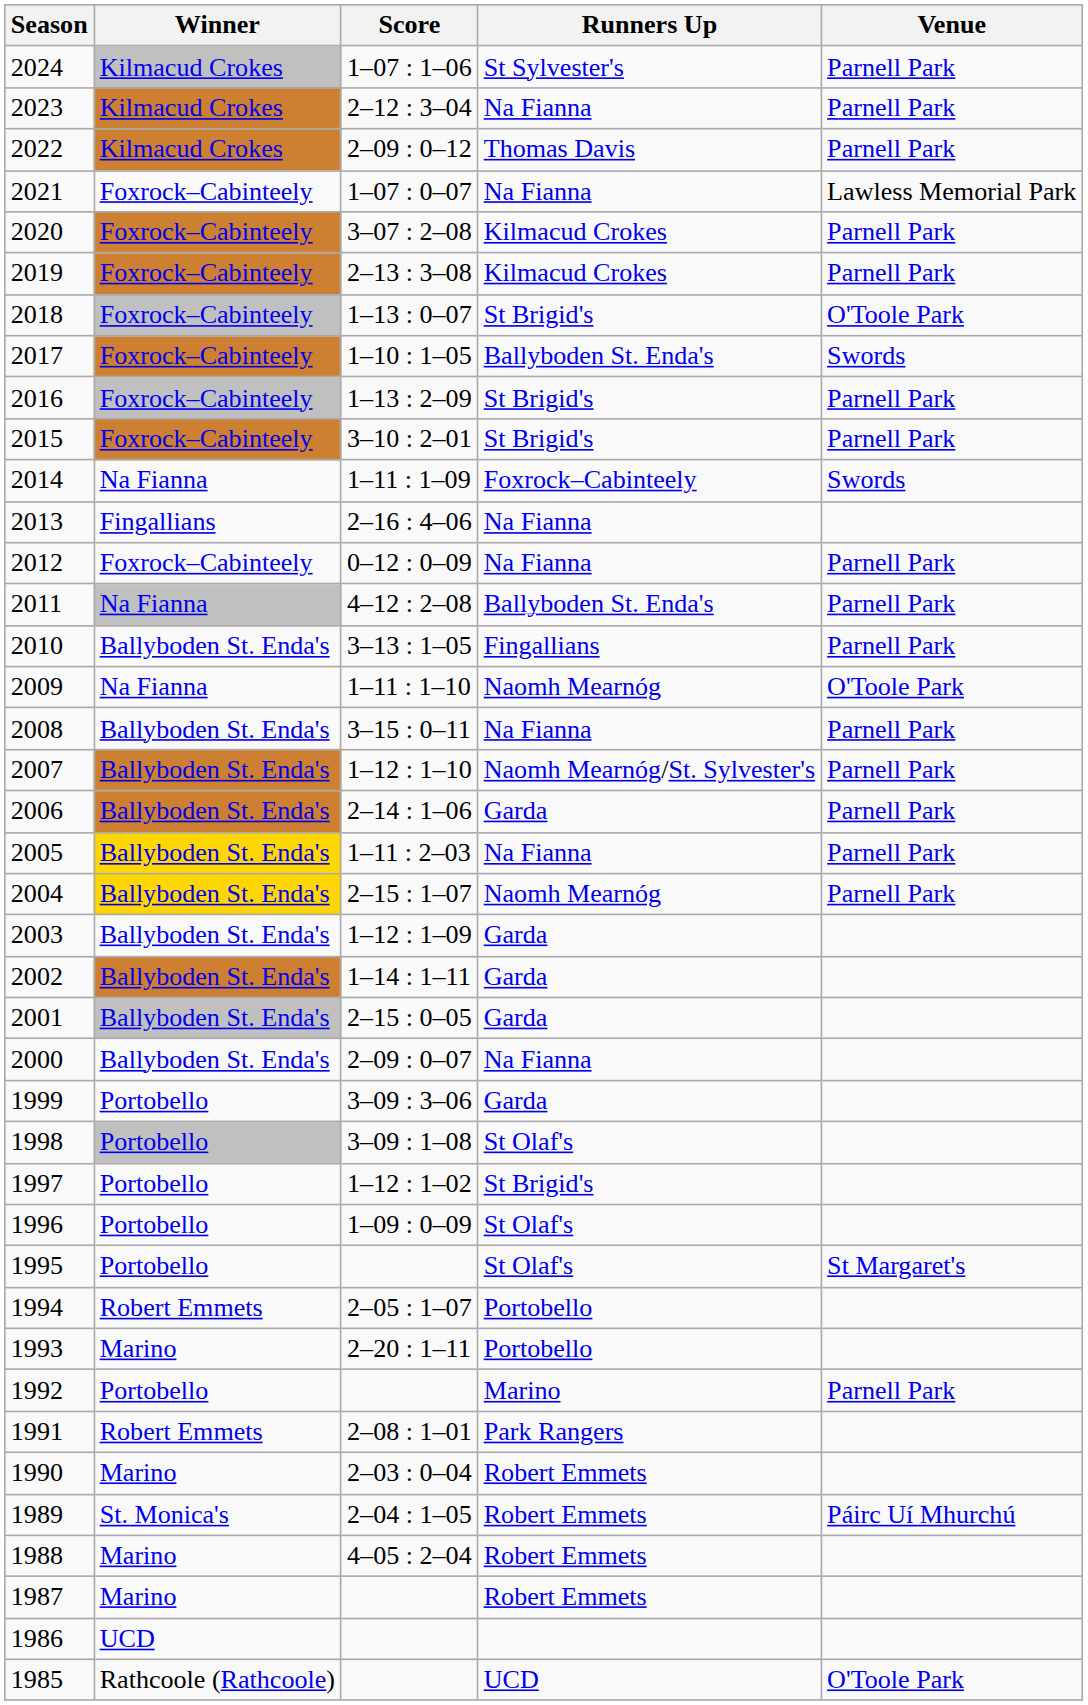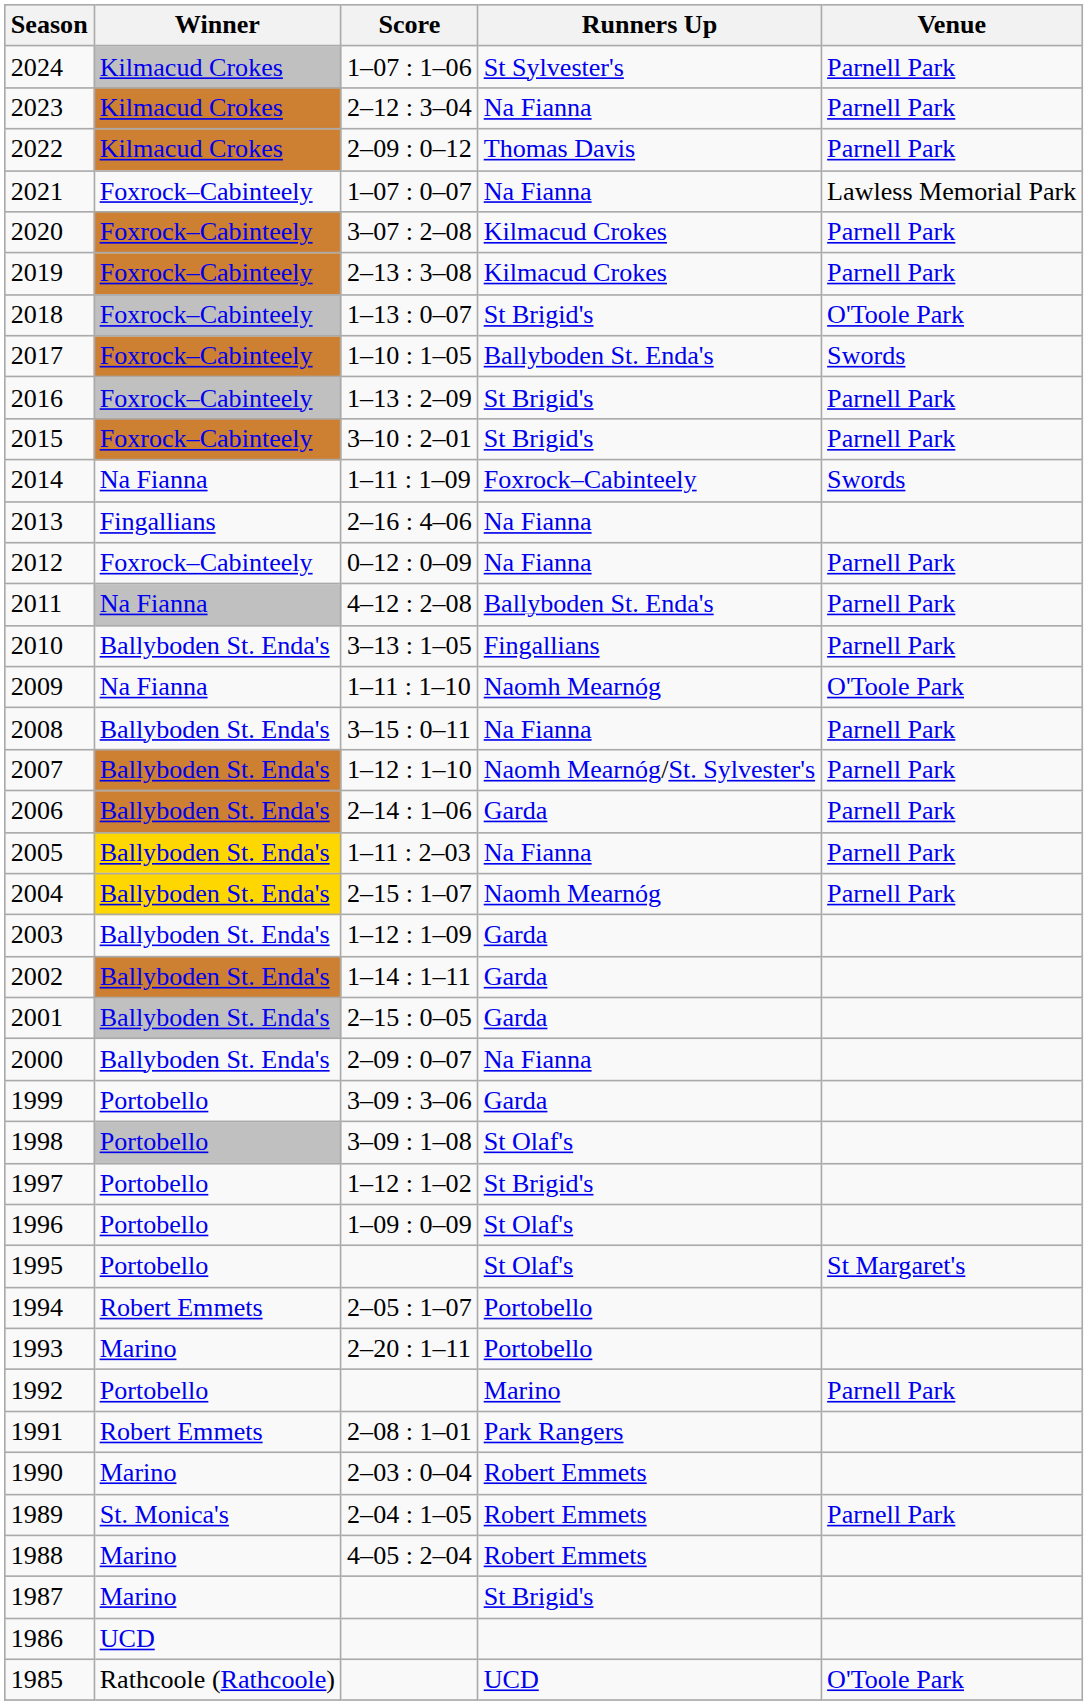 <table class="wikitable collapsible">
 <tr>
 <th>Season</th>
 <th>Winner</th>
 <th>Score</th>
 <th>Runners Up</th>
 <th>Venue</th>
 </tr>
 <tr>
 <td>2024</td>
 <td style="background-color:#C0C0C0"><a href='#'>Kilmacud Crokes</a></td>
 <td>1–07 : 1–06</td>
 <td><a href='#'>St Sylvester's</a></td>
 <td><a href='#'>Parnell Park</a></td>
 </tr>
 <tr>
 <td>2023</td>
 <td style="background-color:#CD7F32"><a href='#'>Kilmacud Crokes</a></td>
 <td>2–12 : 3–04</td>
 <td><a href='#'>Na Fianna</a></td>
 <td><a href='#'>Parnell Park</a></td>
 </tr>
 <tr>
 <td>2022</td>
 <td style="background-color:#CD7F32"><a href='#'>Kilmacud Crokes</a></td>
 <td>2–09 : 0–12</td>
 <td><a href='#'>Thomas Davis</a></td>
 <td><a href='#'>Parnell Park</a></td>
 </tr>
 <tr>
 <td>2021</td>
 <td><a href='#'>Foxrock–Cabinteely</a></td>
 <td>1–07 : 0–07</td>
 <td><a href='#'>Na Fianna</a></td>
 <td>Lawless Memorial Park</td>
 </tr>
 <tr>
 <td>2020</td>
 <td style="background-color:#CD7F32"><a href='#'>Foxrock–Cabinteely</a></td>
 <td>3–07 : 2–08</td>
 <td><a href='#'>Kilmacud Crokes</a></td>
 <td><a href='#'>Parnell Park</a></td>
 </tr>
 <tr>
 <td>2019</td>
 <td style="background-color:#CD7F32"><a href='#'>Foxrock–Cabinteely</a></td>
 <td>2–13 : 3–08</td>
 <td><a href='#'>Kilmacud Crokes</a></td>
 <td><a href='#'>Parnell Park</a></td>
 </tr>
 <tr>
 <td>2018</td>
 <td style="background-color:#C0C0C0"><a href='#'>Foxrock–Cabinteely</a></td>
 <td>1–13 : 0–07</td>
 <td><a href='#'>St Brigid's</a></td>
 <td><a href='#'>O'Toole Park</a></td>
 </tr>
 <tr>
 <td>2017</td>
 <td style="background-color:#CD7F32"><a href='#'>Foxrock–Cabinteely</a></td>
 <td>1–10 : 1–05</td>
 <td><a href='#'>Ballyboden St. Enda's</a></td>
 <td><a href='#'>Swords</a></td>
 </tr>
 <tr>
 <td>2016</td>
 <td style="background-color:#C0C0C0"><a href='#'>Foxrock–Cabinteely</a></td>
 <td>1–13 : 2–09</td>
 <td><a href='#'>St Brigid's</a></td>
 <td><a href='#'>Parnell Park</a></td>
 </tr>
 <tr>
 <td>2015</td>
 <td style="background-color:#CD7F32"><a href='#'>Foxrock–Cabinteely</a></td>
 <td>3–10 : 2–01</td>
 <td><a href='#'>St Brigid's</a></td>
 <td><a href='#'>Parnell Park</a></td>
 </tr>
 <tr>
 <td>2014</td>
 <td><a href='#'>Na Fianna</a></td>
 <td>1–11 : 1–09</td>
 <td><a href='#'>Foxrock–Cabinteely</a></td>
 <td><a href='#'>Swords</a></td>
 </tr>
 <tr>
 <td>2013</td>
 <td><a href='#'>Fingallians</a></td>
 <td>2–16 : 4–06</td>
 <td><a href='#'>Na Fianna</a></td>
 <td></td>
 </tr>
 <tr>
 <td>2012</td>
 <td><a href='#'>Foxrock–Cabinteely</a></td>
 <td>0–12 : 0–09</td>
 <td><a href='#'>Na Fianna</a></td>
 <td><a href='#'>Parnell Park</a></td>
 </tr>
 <tr>
 <td>2011</td>
 <td style="background-color:#C0C0C0"><a href='#'>Na Fianna</a></td>
 <td>4–12 : 2–08</td>
 <td><a href='#'>Ballyboden St. Enda's</a></td>
 <td><a href='#'>Parnell Park</a></td>
 </tr>
 <tr>
 <td>2010</td>
 <td><a href='#'>Ballyboden St. Enda's</a></td>
 <td>3–13 : 1–05</td>
 <td><a href='#'>Fingallians</a></td>
 <td><a href='#'>Parnell Park</a></td>
 </tr>
 <tr>
 <td>2009</td>
 <td><a href='#'>Na Fianna</a></td>
 <td>1–11 : 1–10</td>
 <td><a href='#'>Naomh Mearnóg</a></td>
 <td><a href='#'>O'Toole Park</a></td>
 </tr>
 <tr>
 <td>2008</td>
 <td><a href='#'>Ballyboden St. Enda's</a></td>
 <td>3–15 : 0–11</td>
 <td><a href='#'>Na Fianna</a></td>
 <td><a href='#'>Parnell Park</a></td>
 </tr>
 <tr>
 <td>2007</td>
 <td style="background-color:#CD7F32"><a href='#'>Ballyboden St. Enda's</a></td>
 <td>1–12 : 1–10</td>
 <td><a href='#'>Naomh Mearnóg</a>/<a href='#'>St. Sylvester's</a></td>
 <td><a href='#'>Parnell Park</a></td>
 </tr>
 <tr>
 <td>2006</td>
 <td style="background-color:#CD7F32"><a href='#'>Ballyboden St. Enda's</a></td>
 <td>2–14 : 1–06</td>
 <td><a href='#'>Garda</a></td>
 <td><a href='#'>Parnell Park</a></td>
 </tr>
 <tr>
 <td>2005</td>
 <td style="background-color:#FFD700"><a href='#'>Ballyboden St. Enda's</a></td>
 <td>1–11 : 2–03</td>
 <td><a href='#'>Na Fianna</a></td>
 <td><a href='#'>Parnell Park</a></td>
 </tr>
 <tr>
 <td>2004</td>
 <td style="background-color:#FFD700"><a href='#'>Ballyboden St. Enda's</a></td>
 <td>2–15 : 1–07</td>
 <td><a href='#'>Naomh Mearnóg</a></td>
 <td><a href='#'>Parnell Park</a></td>
 </tr>
 <tr>
 <td>2003</td>
 <td><a href='#'>Ballyboden St. Enda's</a></td>
 <td>1–12 : 1–09</td>
 <td><a href='#'>Garda</a></td>
 <td></td>
 </tr>
 <tr>
 <td>2002</td>
 <td style="background-color:#CD7F32"><a href='#'>Ballyboden St. Enda's</a></td>
 <td>1–14 : 1–11</td>
 <td><a href='#'>Garda</a></td>
 <td></td>
 </tr>
 <tr>
 <td>2001</td>
 <td style="background-color:#C0C0C0"><a href='#'>Ballyboden St. Enda's</a></td>
 <td>2–15 : 0–05</td>
 <td><a href='#'>Garda</a></td>
 <td></td>
 </tr>
 <tr>
 <td>2000</td>
 <td><a href='#'>Ballyboden St. Enda's</a></td>
 <td>2–09 : 0–07</td>
 <td><a href='#'>Na Fianna</a></td>
 <td></td>
 </tr>
 <tr>
 <td>1999</td>
 <td><a href='#'>Portobello</a></td>
 <td>3–09 : 3–06</td>
 <td><a href='#'>Garda</a></td>
 <td></td>
 </tr>
 <tr>
 <td>1998</td>
 <td style="background-color:#C0C0C0"><a href='#'>Portobello</a></td>
 <td>3–09 : 1–08</td>
 <td><a href='#'>St Olaf's</a></td>
 <td></td>
 </tr>
 <tr>
 <td>1997</td>
 <td><a href='#'>Portobello</a></td>
 <td>1–12 : 1–02</td>
 <td><a href='#'>St Brigid's</a></td>
 <td></td>
 </tr>
 <tr>
 <td>1996</td>
 <td><a href='#'>Portobello</a></td>
 <td>1–09 : 0–09</td>
 <td><a href='#'>St Olaf's</a></td>
 <td></td>
 </tr>
 <tr>
 <td>1995</td>
 <td><a href='#'>Portobello</a></td>
 <td></td>
 <td><a href='#'>St Olaf's</a></td>
 <td><a href='#'>St Margaret's</a></td>
 </tr>
 <tr>
 <td>1994</td>
 <td><a href='#'>Robert Emmets</a></td>
 <td>2–05 : 1–07</td>
 <td><a href='#'>Portobello</a></td>
 <td></td>
 </tr>
 <tr>
 <td>1993</td>
 <td><a href='#'>Marino</a></td>
 <td>2–20 : 1–11</td>
 <td><a href='#'>Portobello</a></td>
 <td></td>
 </tr>
 <tr>
 <td>1992</td>
 <td><a href='#'>Portobello</a></td>
 <td></td>
 <td><a href='#'>Marino</a></td>
 <td><a href='#'>Parnell Park</a></td>
 </tr>
 <tr>
 <td>1991</td>
 <td><a href='#'>Robert Emmets</a></td>
 <td>2–08 : 1–01</td>
 <td><a href='#'>Park Rangers</a></td>
 <td></td>
 </tr>
 <tr>
 <td>1990</td>
 <td><a href='#'>Marino</a></td>
 <td>2–03 : 0–04</td>
 <td><a href='#'>Robert Emmets</a></td>
 <td></td>
 </tr>
 <tr>
 <td>1989</td>
 <td><a href='#'>St. Monica's</a></td>
 <td>2–04 : 1–05</td>
 <td><a href='#'>Robert Emmets</a></td>
-<td><a href='#'>Páirc Uí Mhurchú</a></td>
+<td><a href='#'>Parnell Park</a></td>
 </tr>
 <tr>
 <td>1988</td>
 <td><a href='#'>Marino</a></td>
 <td>4–05 : 2–04</td>
 <td><a href='#'>Robert Emmets</a></td>
 <td></td>
 </tr>
 <tr>
 <td>1987</td>
 <td><a href='#'>Marino</a></td>
 <td></td>
-<td><a href='#'>Robert Emmets</a></td>
+<td><a href='#'>St Brigid's</a></td>
 <td></td>
 </tr>
 <tr>
 <td>1986</td>
 <td><a href='#'>UCD</a></td>
 <td></td>
 <td></td>
 <td></td>
 </tr>
 <tr>
 <td>1985</td>
 <td>Rathcoole (<a href='#'>Rathcoole</a>)</td>
 <td></td>
 <td><a href='#'>UCD</a></td>
 <td><a href='#'>O'Toole Park</a></td>
 </tr>
 </table>
